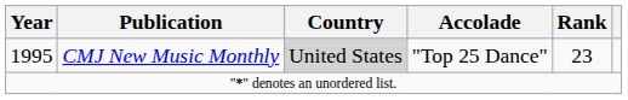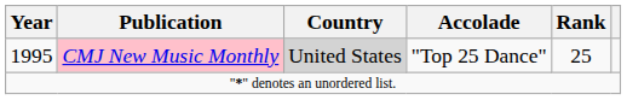 <table class="wikitable sortable" style="margin:0em 1em 1em 0pt">
 <tr>
 <th>Year</th>
 <th>Publication</th>
 <th>Country</th>
 <th>Accolade</th>
 <th>Rank</th>
 <th class="unsortable"></th>
 </tr>
 <tr>
 <td align=center>1995</td>
-<td><em><a href='#'>CMJ New Music Monthly</a></em></td>
+<td style="background: pink;"><em><a href='#'>CMJ New Music Monthly</a></em></td>
 <td style="background: lightgrey;">United States</td>
 <td>"Top 25 Dance"</td>
-<td align=center>23</td>
+<td align=center>25</td>
 <td></td>
 </tr>
 <tr class="sortbottom">
 <td colspan=6 style=font-size:8pt; align=center>"<strong>*</strong>" denotes an unordered list.</td>
 </tr>
 </table>
